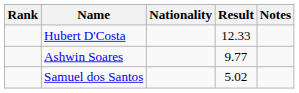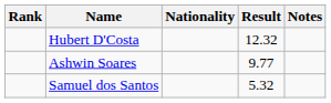 <table class="wikitable sortable" style="text-align:center">
 <tr>
 <th>Rank</th>
 <th>Name</th>
 <th>Nationality</th>
 <th>Result</th>
 <th>Notes</th>
 </tr>
 <tr>
 <td></td>
 <td align=left><a href='#'>Hubert D'Costa</a></td>
 <td align=left></td>
-<td>12.33</td>
+<td>12.32</td>
 <td></td>
 </tr>
 <tr>
 <td></td>
 <td align=left><a href='#'>Ashwin Soares</a></td>
 <td align=left></td>
 <td>9.77</td>
 <td></td>
 </tr>
 <tr>
 <td></td>
 <td align=left><a href='#'>Samuel dos Santos</a></td>
 <td align=left></td>
-<td>5.02</td>
+<td>5.32</td>
 <td></td>
 </tr>
 </table>
